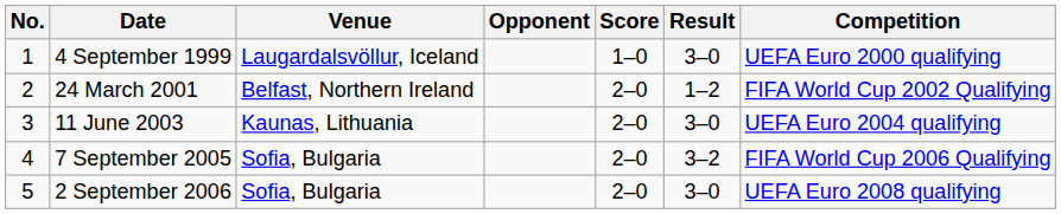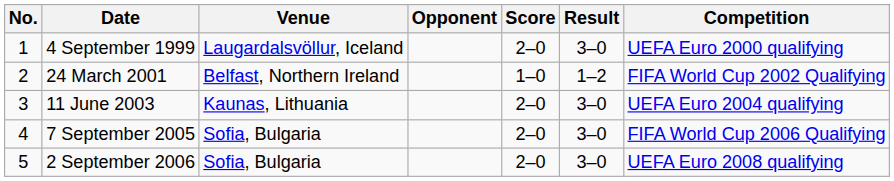 <table class="wikitable sortable">
 <tr>
 <th scope="col">No.</th>
 <th scope="col">Date</th>
 <th scope="col">Venue</th>
 <th scope="col">Opponent</th>
 <th scope="col">Score</th>
 <th scope="col">Result</th>
 <th scope="col">Competition</th>
 </tr>
 <tr>
 <td align="center">1</td>
 <td>4 September 1999</td>
 <td><a href='#'>Laugardalsvöllur</a>, Iceland</td>
 <td></td>
-<td align="center">1–0</td>
+<td align="center">2–0</td>
 <td align="center">3–0</td>
 <td><a href='#'>UEFA Euro 2000 qualifying</a></td>
 </tr>
 <tr>
 <td align="center">2</td>
 <td>24 March 2001</td>
 <td><a href='#'>Belfast</a>, Northern Ireland</td>
 <td></td>
-<td align="center">2–0</td>
+<td align="center">1–0</td>
 <td align="center">1–2</td>
 <td><a href='#'>FIFA World Cup 2002 Qualifying</a></td>
 </tr>
 <tr>
 <td align="center">3</td>
 <td>11 June 2003</td>
 <td><a href='#'>Kaunas</a>, Lithuania</td>
 <td></td>
 <td align="center">2–0</td>
 <td align="center">3–0</td>
 <td><a href='#'>UEFA Euro 2004 qualifying</a></td>
 </tr>
 <tr>
 <td align="center">4</td>
 <td>7 September 2005</td>
 <td><a href='#'>Sofia</a>, Bulgaria</td>
 <td></td>
 <td align="center">2–0</td>
-<td align="center">3–2</td>
+<td align="center">3–0</td>
 <td><a href='#'>FIFA World Cup 2006 Qualifying</a></td>
 </tr>
 <tr>
 <td align="center">5</td>
 <td>2 September 2006</td>
 <td><a href='#'>Sofia</a>, Bulgaria</td>
 <td></td>
 <td align="center">2–0</td>
 <td align="center">3–0</td>
 <td><a href='#'>UEFA Euro 2008 qualifying</a></td>
 </tr>
 </table>
